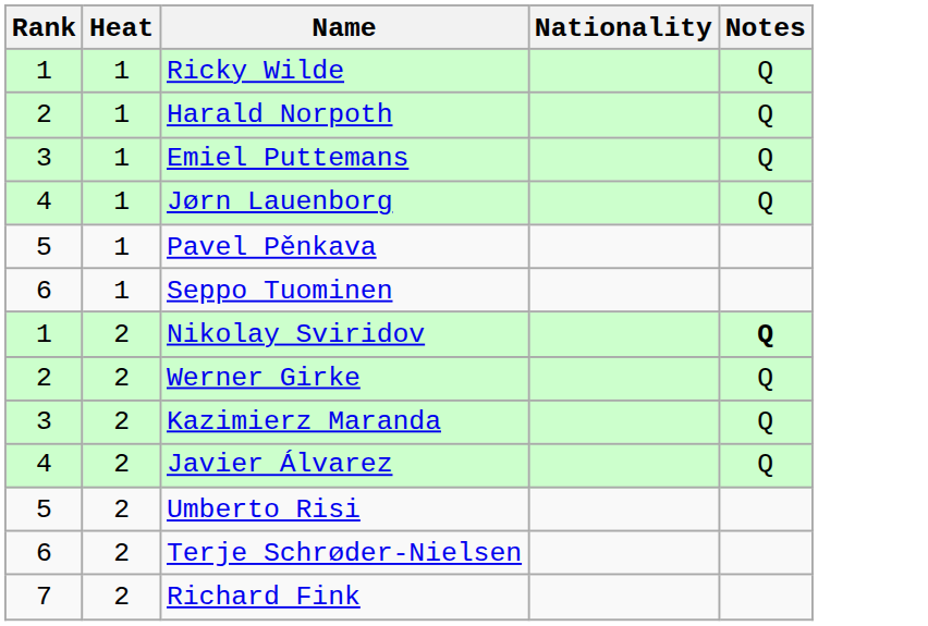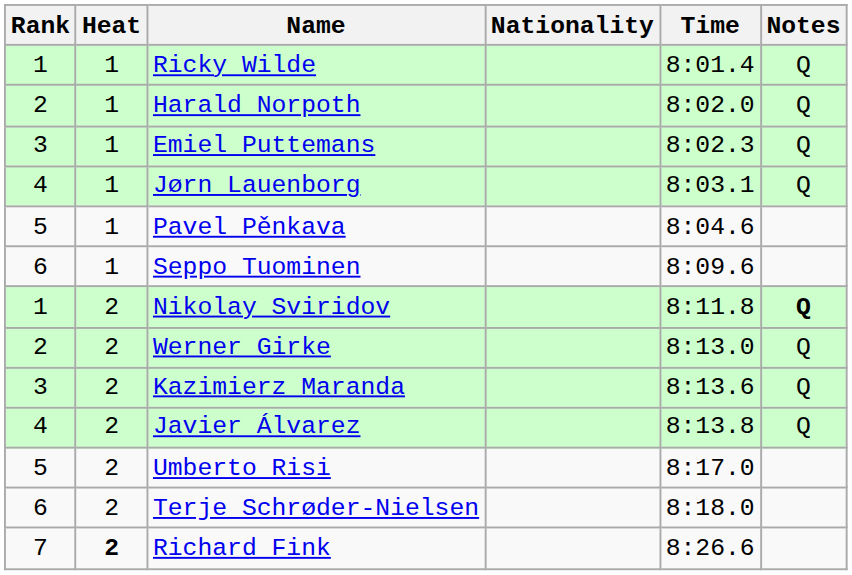 <table class="wikitable sortable" style="text-align:center">
 <tr>
 <th>Rank</th>
 <th>Heat</th>
 <th>Name</th>
 <th>Nationality</th>
+<th>Time</th>
 <th>Notes</th>
 </tr>
 <tr bgcolor=ccffcc>
 <td>1</td>
 <td>1</td>
 <td align="left"><a href='#'>Ricky Wilde</a></td>
 <td align=left></td>
+<td>8:01.4</td>
 <td>Q</td>
 </tr>
 <tr bgcolor=ccffcc>
 <td>2</td>
 <td>1</td>
 <td align="left"><a href='#'>Harald Norpoth</a></td>
 <td align=left></td>
+<td>8:02.0</td>
 <td>Q</td>
 </tr>
 <tr bgcolor=ccffcc>
 <td>3</td>
 <td>1</td>
 <td align="left"><a href='#'>Emiel Puttemans</a></td>
 <td align=left></td>
+<td>8:02.3</td>
 <td>Q</td>
 </tr>
 <tr bgcolor=ccffcc>
 <td>4</td>
 <td>1</td>
 <td align="left"><a href='#'>Jørn Lauenborg</a></td>
 <td align=left></td>
+<td>8:03.1</td>
 <td>Q</td>
 </tr>
 <tr>
 <td>5</td>
 <td>1</td>
 <td align="left"><a href='#'>Pavel Pěnkava</a></td>
 <td align=left></td>
+<td>8:04.6</td>
 <td></td>
 </tr>
 <tr>
 <td>6</td>
 <td>1</td>
 <td align="left"><a href='#'>Seppo Tuominen</a></td>
 <td align=left></td>
+<td>8:09.6</td>
 <td></td>
 </tr>
 <tr bgcolor=ccffcc>
 <td>1</td>
 <td>2</td>
 <td align="left"><a href='#'>Nikolay Sviridov</a></td>
 <td align=left></td>
+<td>8:11.8</td>
 <td><strong>Q</strong></td>
 </tr>
 <tr bgcolor=ccffcc>
 <td>2</td>
 <td>2</td>
 <td align="left"><a href='#'>Werner Girke</a></td>
 <td align=left></td>
+<td>8:13.0</td>
 <td>Q</td>
 </tr>
 <tr bgcolor=ccffcc>
 <td>3</td>
 <td>2</td>
 <td align="left"><a href='#'>Kazimierz Maranda</a></td>
 <td align=left></td>
+<td>8:13.6</td>
 <td>Q</td>
 </tr>
 <tr bgcolor=ccffcc>
 <td>4</td>
 <td>2</td>
 <td align="left"><a href='#'>Javier Álvarez</a></td>
 <td align=left></td>
+<td>8:13.8</td>
 <td>Q</td>
 </tr>
 <tr>
 <td>5</td>
 <td>2</td>
 <td align="left"><a href='#'>Umberto Risi</a></td>
 <td align=left></td>
+<td>8:17.0</td>
 <td></td>
 </tr>
 <tr>
 <td>6</td>
 <td>2</td>
 <td align="left"><a href='#'>Terje Schrøder-Nielsen</a></td>
 <td align=left></td>
+<td>8:18.0</td>
 <td></td>
 </tr>
 <tr>
 <td>7</td>
-<td>2</td>
+<td><strong>2</strong></td>
 <td align="left"><a href='#'>Richard Fink</a></td>
 <td align=left></td>
+<td>8:26.6</td>
 <td></td>
 </tr>
 </table>
